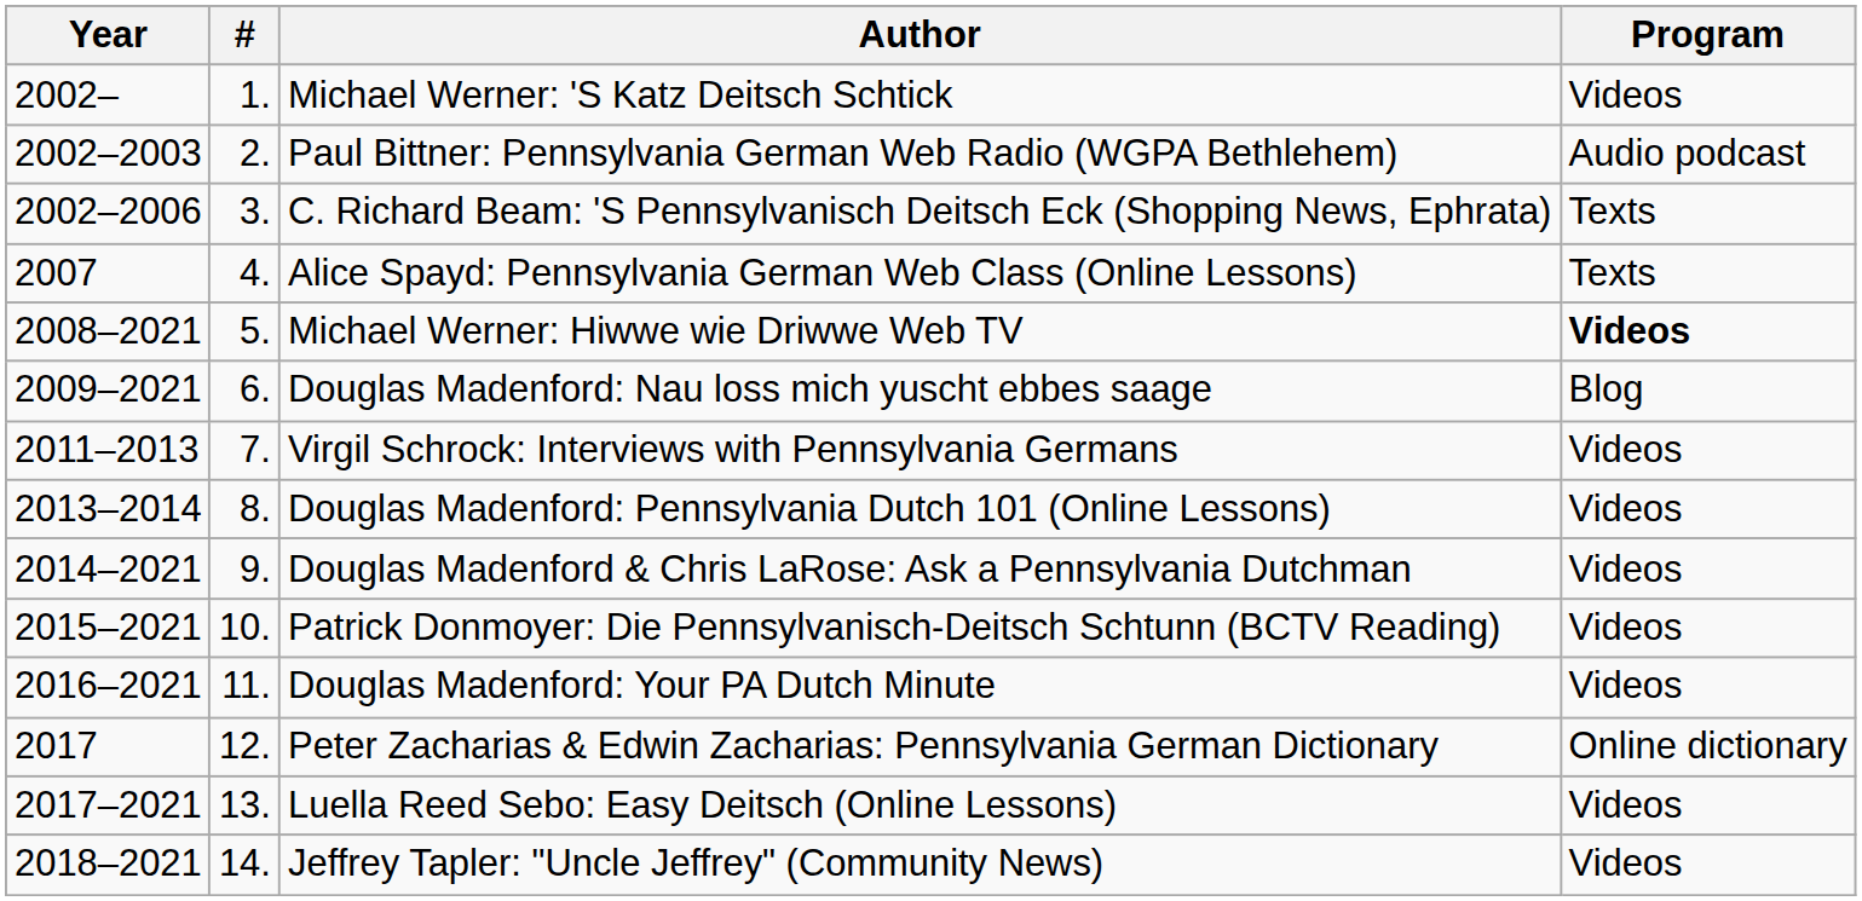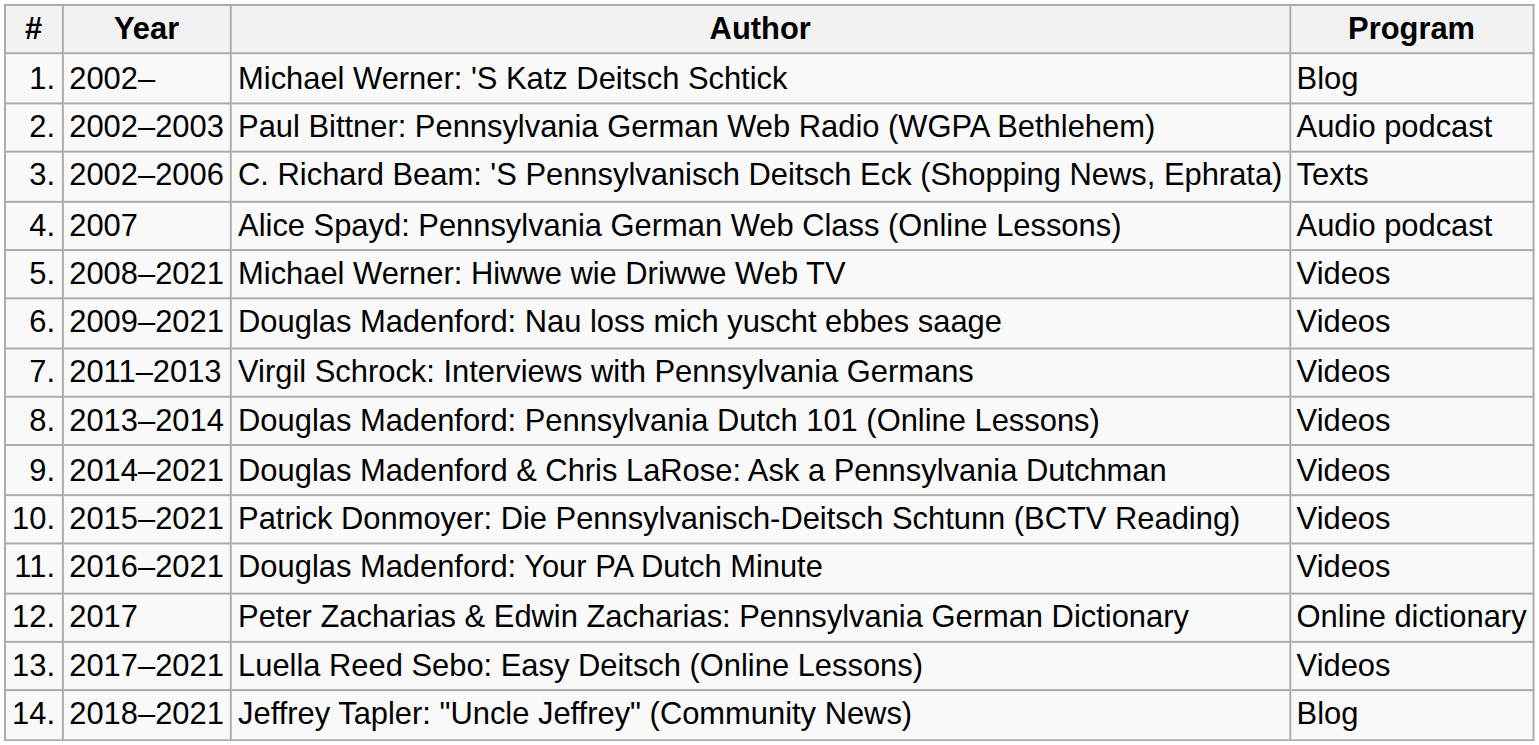 <table class="wikitable">
 <tr>
+<th>#</th>
 <th>Year</th>
-<th>#</th>
 <th>Author</th>
 <th>Program</th>
 </tr>
 <tr>
+<td align="right">1.</td>
 <td>2002–</td>
-<td align="right">1.</td>
 <td>Michael Werner: 'S Katz Deitsch Schtick</td>
-<td>Videos</td>
+<td>Blog</td>
 </tr>
 <tr>
+<td align="right">2.</td>
 <td>2002–2003</td>
-<td align="right">2.</td>
 <td>Paul Bittner: Pennsylvania German Web Radio (WGPA Bethlehem)</td>
 <td>Audio podcast</td>
 </tr>
 <tr>
+<td align="right">3.</td>
 <td>2002–2006</td>
-<td align="right">3.</td>
 <td>C. Richard Beam: 'S Pennsylvanisch Deitsch Eck (Shopping News, Ephrata)</td>
 <td>Texts</td>
 </tr>
 <tr>
+<td align="right">4.</td>
 <td>2007</td>
-<td align="right">4.</td>
 <td>Alice Spayd: Pennsylvania German Web Class (Online Lessons)</td>
-<td>Texts</td>
+<td>Audio podcast</td>
 </tr>
 <tr>
+<td align="right">5.</td>
 <td>2008–2021</td>
-<td align="right">5.</td>
 <td>Michael Werner: Hiwwe wie Driwwe Web TV</td>
-<td><strong>Videos</strong></td>
+<td>Videos</td>
 </tr>
 <tr>
+<td align="right">6.</td>
 <td>2009–2021</td>
-<td align="right">6.</td>
 <td>Douglas Madenford: Nau loss mich yuscht ebbes saage</td>
-<td>Blog</td>
+<td>Videos</td>
 </tr>
 <tr>
+<td align="right">7.</td>
 <td>2011–2013</td>
-<td align="right">7.</td>
 <td>Virgil Schrock: Interviews with Pennsylvania Germans</td>
 <td>Videos</td>
 </tr>
 <tr>
+<td align="right">8.</td>
 <td>2013–2014</td>
-<td align="right">8.</td>
 <td>Douglas Madenford: Pennsylvania Dutch 101 (Online Lessons)</td>
 <td>Videos</td>
 </tr>
 <tr>
+<td align="right">9.</td>
 <td>2014–2021</td>
-<td align="right">9.</td>
 <td>Douglas Madenford & Chris LaRose: Ask a Pennsylvania Dutchman</td>
 <td>Videos</td>
 </tr>
 <tr>
+<td align="right">10.</td>
 <td>2015–2021</td>
-<td align="right">10.</td>
 <td>Patrick Donmoyer: Die Pennsylvanisch-Deitsch Schtunn (BCTV Reading)</td>
 <td>Videos</td>
 </tr>
 <tr>
+<td align="right">11.</td>
 <td>2016–2021</td>
-<td align="right">11.</td>
 <td>Douglas Madenford: Your PA Dutch Minute</td>
 <td>Videos</td>
 </tr>
 <tr>
+<td align="right">12.</td>
 <td>2017</td>
-<td align="right">12.</td>
 <td>Peter Zacharias & Edwin Zacharias: Pennsylvania German Dictionary</td>
 <td>Online dictionary</td>
 </tr>
 <tr>
+<td align="right">13.</td>
 <td>2017–2021</td>
-<td align="right">13.</td>
 <td>Luella Reed Sebo: Easy Deitsch (Online Lessons)</td>
 <td>Videos</td>
 </tr>
 <tr>
+<td align="right">14.</td>
 <td>2018–2021</td>
-<td align="right">14.</td>
 <td>Jeffrey Tapler: "Uncle Jeffrey" (Community News)</td>
-<td>Videos</td>
+<td>Blog</td>
 </tr>
 </table>
